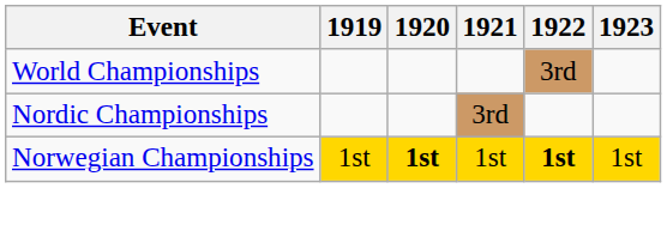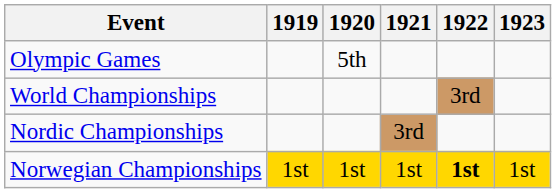 <table class="wikitable">
 <tr>
 <th>Event</th>
 <th>1919</th>
 <th>1920</th>
 <th>1921</th>
 <th>1922</th>
 <th>1923</th>
+</tr>
+<tr>
+<td><a href='#'>Olympic Games</a></td>
+<td></td>
+<td align="center">5th</td>
+<td></td>
+<td></td>
+<td></td>
 </tr>
 <tr>
 <td><a href='#'>World Championships</a></td>
 <td></td>
 <td></td>
 <td></td>
 <td align="center" bgcolor="#cc9966">3rd</td>
 <td></td>
 </tr>
 <tr>
 <td><a href='#'>Nordic Championships</a></td>
 <td></td>
 <td></td>
 <td align="center" bgcolor="#cc9966">3rd</td>
 <td></td>
 <td></td>
 </tr>
 <tr>
 <td><a href='#'>Norwegian Championships</a></td>
 <td align="center" bgcolor="gold">1st</td>
-<td align="center" bgcolor="gold"><strong>1st</strong></td>
+<td align="center" bgcolor="gold">1st</td>
 <td align="center" bgcolor="gold">1st</td>
 <td align="center" bgcolor="gold"><strong>1st</strong></td>
 <td align="center" bgcolor="gold">1st</td>
 </tr>
 </table>
